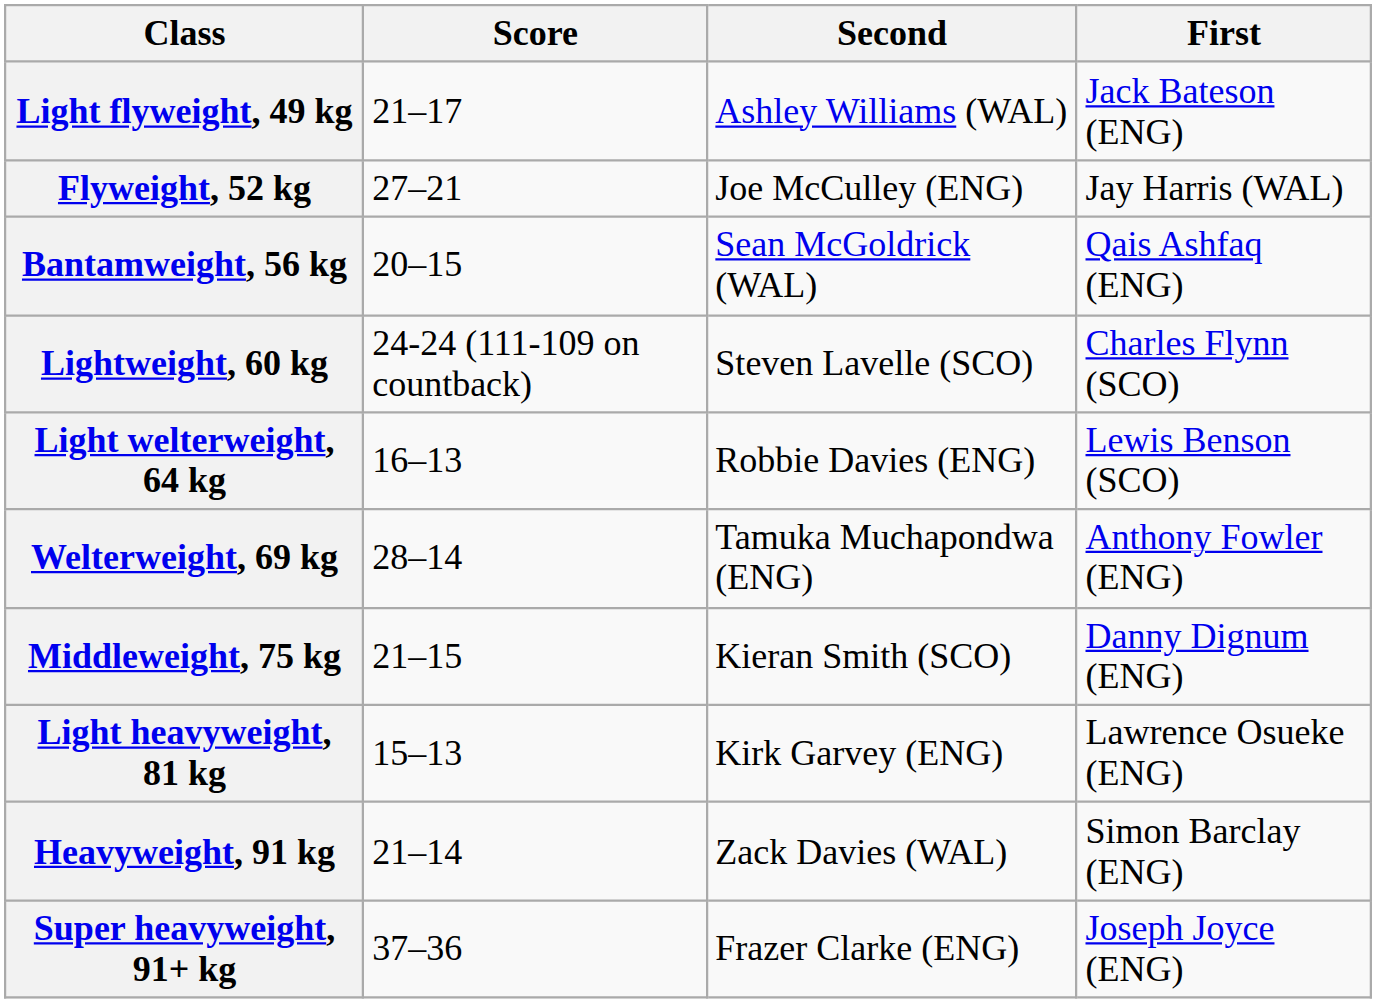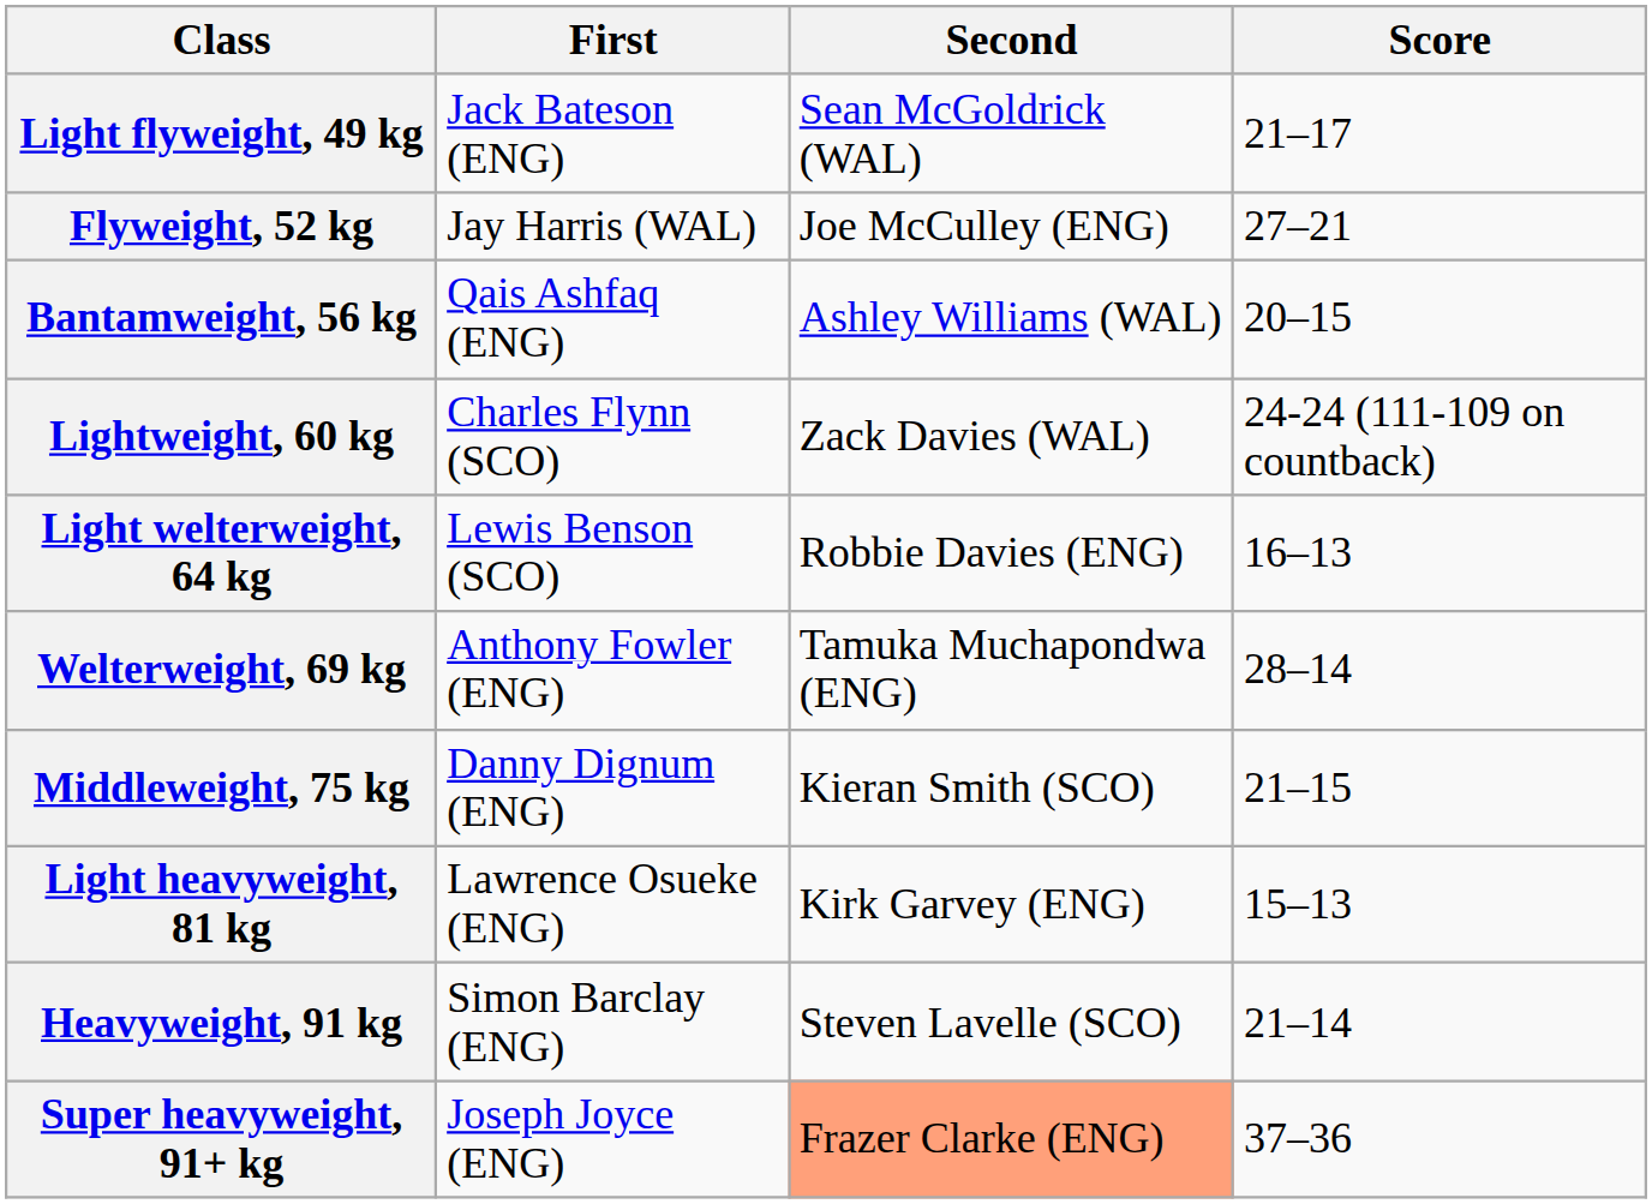 <table class="wikitable">
 <tr>
 <th>Class</th>
+<th>First</th>
+<th>Second</th>
 <th>Score</th>
-<th>Second</th>
-<th>First</th>
 </tr>
 <tr>
 <th><a href='#'>Light flyweight</a>, 49 kg</th>
+<td><a href='#'>Jack Bateson</a> (ENG)</td>
+<td><a href='#'>Sean McGoldrick</a> (WAL)</td>
 <td>21–17</td>
-<td><a href='#'>Ashley Williams</a> (WAL)</td>
-<td><a href='#'>Jack Bateson</a> (ENG)</td>
 </tr>
 <tr>
 <th><a href='#'>Flyweight</a>, 52 kg</th>
+<td>Jay Harris (WAL)</td>
+<td>Joe McCulley (ENG)</td>
 <td>27–21</td>
-<td>Joe McCulley (ENG)</td>
-<td>Jay Harris (WAL)</td>
 </tr>
 <tr>
 <th><a href='#'>Bantamweight</a>, 56 kg</th>
+<td><a href='#'>Qais Ashfaq</a> (ENG)</td>
+<td><a href='#'>Ashley Williams</a> (WAL)</td>
 <td>20–15</td>
-<td><a href='#'>Sean McGoldrick</a> (WAL)</td>
-<td><a href='#'>Qais Ashfaq</a> (ENG)</td>
 </tr>
 <tr>
 <th><a href='#'>Lightweight</a>, 60 kg</th>
+<td><a href='#'>Charles Flynn</a> (SCO)</td>
+<td>Zack Davies (WAL)</td>
 <td>24-24 (111-109 on countback)</td>
-<td>Steven Lavelle (SCO)</td>
-<td><a href='#'>Charles Flynn</a> (SCO)</td>
 </tr>
 <tr>
 <th><a href='#'>Light welterweight</a>, 64 kg</th>
+<td><a href='#'>Lewis Benson</a> (SCO)</td>
+<td>Robbie Davies (ENG)</td>
 <td>16–13</td>
-<td>Robbie Davies (ENG)</td>
-<td><a href='#'>Lewis Benson</a> (SCO)</td>
 </tr>
 <tr>
 <th><a href='#'>Welterweight</a>, 69 kg</th>
+<td><a href='#'>Anthony Fowler</a> (ENG)</td>
+<td>Tamuka Muchapondwa (ENG)</td>
 <td>28–14</td>
-<td>Tamuka Muchapondwa (ENG)</td>
-<td><a href='#'>Anthony Fowler</a> (ENG)</td>
 </tr>
 <tr>
 <th><a href='#'>Middleweight</a>, 75 kg</th>
+<td><a href='#'>Danny Dignum</a> (ENG)</td>
+<td>Kieran Smith (SCO)</td>
 <td>21–15</td>
-<td>Kieran Smith (SCO)</td>
-<td><a href='#'>Danny Dignum</a> (ENG)</td>
 </tr>
 <tr>
 <th><a href='#'>Light heavyweight</a>, 81 kg</th>
+<td>Lawrence Osueke (ENG)</td>
+<td>Kirk Garvey (ENG)</td>
 <td>15–13</td>
-<td>Kirk Garvey (ENG)</td>
-<td>Lawrence Osueke (ENG)</td>
 </tr>
 <tr>
 <th><a href='#'>Heavyweight</a>, 91 kg</th>
+<td>Simon Barclay (ENG)</td>
+<td>Steven Lavelle (SCO)</td>
 <td>21–14</td>
-<td>Zack Davies (WAL)</td>
-<td>Simon Barclay (ENG)</td>
 </tr>
 <tr>
 <th><a href='#'>Super heavyweight</a>, 91+ kg</th>
+<td><a href='#'>Joseph Joyce</a> (ENG)</td>
+<td style="background: lightsalmon;">Frazer Clarke (ENG)</td>
 <td>37–36</td>
-<td>Frazer Clarke (ENG)</td>
-<td><a href='#'>Joseph Joyce</a> (ENG)</td>
 </tr>
 </table>
